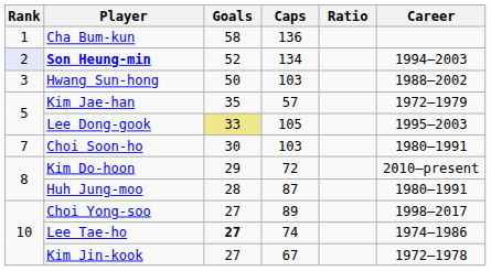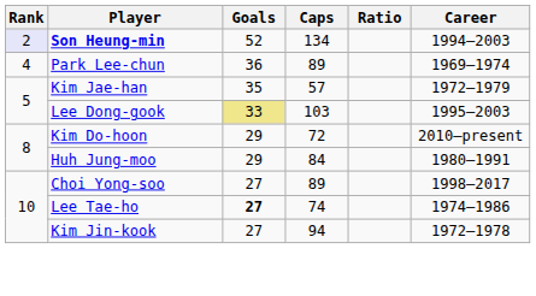 <table class="wikitable sortable" style="text-align:center;">
 <tr>
 <th width="30">Rank</th>
 <th width="150">Player</th>
 <th width="50">Goals</th>
 <th width="50">Caps</th>
 <th width="50">Ratio</th>
 <th width="100">Career</th>
 </tr>
 <tr>
-<td>1</td>
-<td align="left"><a href='#'>Cha Bum-kun</a></td>
-<td>58</td>
-<td>136</td>
-<td></td>
-<td></td>
-</tr>
-<tr>
 <td style="background: lavender;">2</td>
 <td align="left"><strong><a href='#'>Son Heung-min</a></strong></td>
 <td>52</td>
 <td>134</td>
 <td></td>
 <td>1994–2003</td>
 </tr>
 <tr>
-<td>3</td>
-<td align="left"><a href='#'>Hwang Sun-hong</a></td>
-<td>50</td>
-<td>103</td>
+<td>4</td>
+<td align="left"><a href='#'>Park Lee-chun</a></td>
+<td>36</td>
+<td>89</td>
 <td></td>
-<td>1988–2002</td>
+<td>1969–1974</td>
 </tr>
 <tr>
 <td rowspan="2">5</td>
 <td align="left"><a href='#'>Kim Jae-han</a></td>
 <td>35</td>
 <td>57</td>
 <td></td>
 <td>1972–1979</td>
 </tr>
 <tr>
 <td align="left"><a href='#'>Lee Dong-gook</a></td>
 <td style="background: khaki;">33</td>
-<td>105</td>
+<td>103</td>
 <td></td>
 <td>1995–2003</td>
-</tr>
-<tr>
-<td>7</td>
-<td align="left"><a href='#'>Choi Soon-ho</a></td>
-<td>30</td>
-<td>103</td>
-<td></td>
-<td>1980–1991</td>
 </tr>
 <tr>
 <td rowspan="2">8</td>
 <td align="left"><a href='#'>Kim Do-hoon</a></td>
 <td>29</td>
 <td>72</td>
 <td></td>
 <td>2010–present</td>
 </tr>
 <tr>
 <td align="left"><a href='#'>Huh Jung-moo</a></td>
-<td>28</td>
-<td>87</td>
+<td>29</td>
+<td>84</td>
 <td></td>
 <td>1980–1991</td>
 </tr>
 <tr>
 <td rowspan="3">10</td>
 <td align="left"><a href='#'>Choi Yong-soo</a></td>
 <td>27</td>
 <td>89</td>
 <td></td>
 <td>1998–2017</td>
 </tr>
 <tr>
 <td align="left"><a href='#'>Lee Tae-ho</a></td>
 <td><strong>27</strong></td>
 <td>74</td>
 <td></td>
 <td>1974–1986</td>
 </tr>
 <tr>
 <td align="left"><a href='#'>Kim Jin-kook</a></td>
 <td>27</td>
-<td>67</td>
+<td>94</td>
 <td></td>
 <td>1972–1978</td>
 </tr>
 </table>
